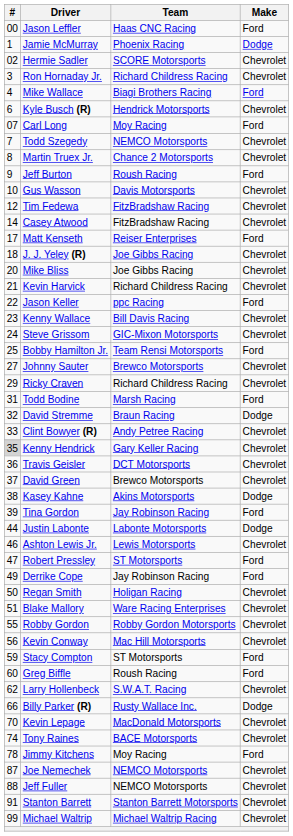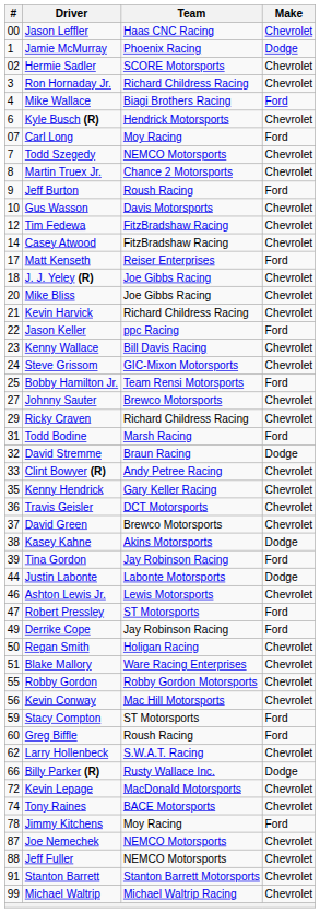 <table class="wikitable" style="font-size:95%">
 <tr>
 <th>#</th>
 <th>Driver</th>
 <th>Team</th>
 <th>Make</th>
 </tr>
 <tr>
 <td>00</td>
 <td><a href='#'>Jason Leffler</a></td>
 <td><a href='#'>Haas CNC Racing</a></td>
-<td>Ford</td>
+<td><a href='#'>Chevrolet</a></td>
 </tr>
 <tr>
 <td>1</td>
 <td><a href='#'>Jamie McMurray</a></td>
 <td><a href='#'>Phoenix Racing</a></td>
 <td><a href='#'>Dodge</a></td>
 </tr>
 <tr>
 <td>02</td>
 <td><a href='#'>Hermie Sadler</a></td>
 <td><a href='#'>SCORE Motorsports</a></td>
 <td>Chevrolet</td>
 </tr>
 <tr>
 <td>3</td>
 <td><a href='#'>Ron Hornaday Jr.</a></td>
 <td><a href='#'>Richard Childress Racing</a></td>
 <td>Chevrolet</td>
 </tr>
 <tr>
 <td>4</td>
 <td><a href='#'>Mike Wallace</a></td>
 <td><a href='#'>Biagi Brothers Racing</a></td>
 <td><a href='#'>Ford</a></td>
 </tr>
 <tr>
 <td>6</td>
 <td><a href='#'>Kyle Busch</a> <strong>(R)</strong></td>
 <td><a href='#'>Hendrick Motorsports</a></td>
 <td>Chevrolet</td>
 </tr>
 <tr>
 <td>07</td>
 <td><a href='#'>Carl Long</a></td>
 <td><a href='#'>Moy Racing</a></td>
 <td>Ford</td>
 </tr>
 <tr>
 <td>7</td>
 <td><a href='#'>Todd Szegedy</a></td>
 <td><a href='#'>NEMCO Motorsports</a></td>
 <td>Chevrolet</td>
 </tr>
 <tr>
 <td>8</td>
 <td><a href='#'>Martin Truex Jr.</a></td>
 <td><a href='#'>Chance 2 Motorsports</a></td>
 <td>Chevrolet</td>
 </tr>
 <tr>
 <td>9</td>
 <td><a href='#'>Jeff Burton</a></td>
 <td><a href='#'>Roush Racing</a></td>
 <td>Ford</td>
 </tr>
 <tr>
 <td>10</td>
 <td><a href='#'>Gus Wasson</a></td>
 <td><a href='#'>Davis Motorsports</a></td>
 <td>Chevrolet</td>
 </tr>
 <tr>
 <td>12</td>
 <td><a href='#'>Tim Fedewa</a></td>
 <td><a href='#'>FitzBradshaw Racing</a></td>
 <td>Chevrolet</td>
 </tr>
 <tr>
 <td>14</td>
 <td><a href='#'>Casey Atwood</a></td>
 <td>FitzBradshaw Racing</td>
 <td>Chevrolet</td>
 </tr>
 <tr>
 <td>17</td>
 <td><a href='#'>Matt Kenseth</a></td>
 <td><a href='#'>Reiser Enterprises</a></td>
 <td>Ford</td>
 </tr>
 <tr>
 <td>18</td>
 <td><a href='#'>J. J. Yeley</a> <strong>(R)</strong></td>
 <td><a href='#'>Joe Gibbs Racing</a></td>
 <td>Chevrolet</td>
 </tr>
 <tr>
 <td>20</td>
 <td><a href='#'>Mike Bliss</a></td>
 <td>Joe Gibbs Racing</td>
 <td>Chevrolet</td>
 </tr>
 <tr>
 <td>21</td>
 <td><a href='#'>Kevin Harvick</a></td>
 <td>Richard Childress Racing</td>
 <td>Chevrolet</td>
 </tr>
 <tr>
 <td>22</td>
 <td><a href='#'>Jason Keller</a></td>
 <td><a href='#'>ppc Racing</a></td>
 <td>Ford</td>
 </tr>
 <tr>
 <td>23</td>
 <td><a href='#'>Kenny Wallace</a></td>
 <td><a href='#'>Bill Davis Racing</a></td>
 <td>Chevrolet</td>
 </tr>
 <tr>
 <td>24</td>
 <td><a href='#'>Steve Grissom</a></td>
 <td><a href='#'>GIC-Mixon Motorsports</a></td>
 <td>Chevrolet</td>
 </tr>
 <tr>
 <td>25</td>
 <td><a href='#'>Bobby Hamilton Jr.</a></td>
 <td><a href='#'>Team Rensi Motorsports</a></td>
 <td>Ford</td>
 </tr>
 <tr>
 <td>27</td>
 <td><a href='#'>Johnny Sauter</a></td>
 <td><a href='#'>Brewco Motorsports</a></td>
 <td>Chevrolet</td>
 </tr>
 <tr>
 <td>29</td>
 <td><a href='#'>Ricky Craven</a></td>
 <td>Richard Childress Racing</td>
 <td>Chevrolet</td>
 </tr>
 <tr>
 <td>31</td>
 <td><a href='#'>Todd Bodine</a></td>
 <td><a href='#'>Marsh Racing</a></td>
 <td>Ford</td>
 </tr>
 <tr>
 <td>32</td>
 <td><a href='#'>David Stremme</a></td>
 <td><a href='#'>Braun Racing</a></td>
 <td>Dodge</td>
 </tr>
 <tr>
 <td>33</td>
 <td><a href='#'>Clint Bowyer</a> <strong>(R)</strong></td>
 <td><a href='#'>Andy Petree Racing</a></td>
 <td>Chevrolet</td>
 </tr>
 <tr>
-<td style="background: lightgrey;">35</td>
+<td>35</td>
 <td><a href='#'>Kenny Hendrick</a></td>
 <td><a href='#'>Gary Keller Racing</a></td>
 <td>Chevrolet</td>
 </tr>
 <tr>
 <td>36</td>
 <td><a href='#'>Travis Geisler</a></td>
 <td><a href='#'>DCT Motorsports</a></td>
 <td>Chevrolet</td>
 </tr>
 <tr>
 <td>37</td>
 <td><a href='#'>David Green</a></td>
 <td>Brewco Motorsports</td>
 <td>Chevrolet</td>
 </tr>
 <tr>
 <td>38</td>
 <td><a href='#'>Kasey Kahne</a></td>
 <td><a href='#'>Akins Motorsports</a></td>
 <td>Dodge</td>
 </tr>
 <tr>
 <td>39</td>
 <td><a href='#'>Tina Gordon</a></td>
 <td><a href='#'>Jay Robinson Racing</a></td>
 <td>Ford</td>
 </tr>
 <tr>
 <td>44</td>
 <td><a href='#'>Justin Labonte</a></td>
 <td><a href='#'>Labonte Motorsports</a></td>
 <td>Dodge</td>
 </tr>
 <tr>
 <td>46</td>
 <td><a href='#'>Ashton Lewis Jr.</a></td>
 <td><a href='#'>Lewis Motorsports</a></td>
 <td>Chevrolet</td>
 </tr>
 <tr>
 <td>47</td>
 <td><a href='#'>Robert Pressley</a></td>
 <td><a href='#'>ST Motorsports</a></td>
 <td>Ford</td>
 </tr>
 <tr>
 <td>49</td>
 <td><a href='#'>Derrike Cope</a></td>
 <td>Jay Robinson Racing</td>
 <td>Ford</td>
 </tr>
 <tr>
 <td>50</td>
 <td><a href='#'>Regan Smith</a></td>
 <td><a href='#'>Holigan Racing</a></td>
 <td>Chevrolet</td>
 </tr>
 <tr>
 <td>51</td>
 <td><a href='#'>Blake Mallory</a></td>
 <td><a href='#'>Ware Racing Enterprises</a></td>
 <td>Chevrolet</td>
 </tr>
 <tr>
 <td>55</td>
 <td><a href='#'>Robby Gordon</a></td>
 <td><a href='#'>Robby Gordon Motorsports</a></td>
 <td>Chevrolet</td>
 </tr>
 <tr>
 <td>56</td>
 <td><a href='#'>Kevin Conway</a></td>
 <td><a href='#'>Mac Hill Motorsports</a></td>
 <td>Chevrolet</td>
 </tr>
 <tr>
 <td>59</td>
 <td><a href='#'>Stacy Compton</a></td>
 <td>ST Motorsports</td>
 <td>Ford</td>
 </tr>
 <tr>
 <td>60</td>
 <td><a href='#'>Greg Biffle</a></td>
 <td>Roush Racing</td>
 <td>Ford</td>
 </tr>
 <tr>
 <td>62</td>
 <td><a href='#'>Larry Hollenbeck</a></td>
 <td><a href='#'>S.W.A.T. Racing</a></td>
 <td>Chevrolet</td>
 </tr>
 <tr>
 <td>66</td>
 <td><a href='#'>Billy Parker</a> <strong>(R)</strong></td>
 <td><a href='#'>Rusty Wallace Inc.</a></td>
 <td>Dodge</td>
 </tr>
 <tr>
-<td>70</td>
+<td>72</td>
 <td><a href='#'>Kevin Lepage</a></td>
 <td><a href='#'>MacDonald Motorsports</a></td>
 <td>Chevrolet</td>
 </tr>
 <tr>
 <td>74</td>
 <td><a href='#'>Tony Raines</a></td>
 <td><a href='#'>BACE Motorsports</a></td>
 <td>Chevrolet</td>
 </tr>
 <tr>
 <td>78</td>
 <td><a href='#'>Jimmy Kitchens</a></td>
 <td>Moy Racing</td>
 <td>Ford</td>
 </tr>
 <tr>
 <td>87</td>
 <td><a href='#'>Joe Nemechek</a></td>
 <td><a href='#'>NEMCO Motorsports</a></td>
 <td>Chevrolet</td>
 </tr>
 <tr>
 <td>88</td>
 <td><a href='#'>Jeff Fuller</a></td>
 <td>NEMCO Motorsports</td>
 <td>Chevrolet</td>
 </tr>
 <tr>
 <td>91</td>
 <td><a href='#'>Stanton Barrett</a></td>
 <td><a href='#'>Stanton Barrett Motorsports</a></td>
 <td>Chevrolet</td>
 </tr>
 <tr>
 <td>99</td>
 <td><a href='#'>Michael Waltrip</a></td>
 <td><a href='#'>Michael Waltrip Racing</a></td>
 <td>Chevrolet</td>
 </tr>
 <tr>
 <th colspan="4"></th>
 </tr>
 </table>
